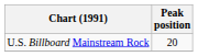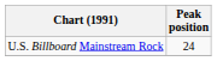 <table class="wikitable">
 <tr>
 <th>Chart (1991)</th>
 <th>Peak<br>position</th>
 </tr>
 <tr>
 <td>U.S. <em>Billboard</em> <a href='#'>Mainstream Rock</a></td>
-<td align="center">20</td>
+<td align="center">24</td>
 </tr>
 <tr>
 </tr>
 </table>
